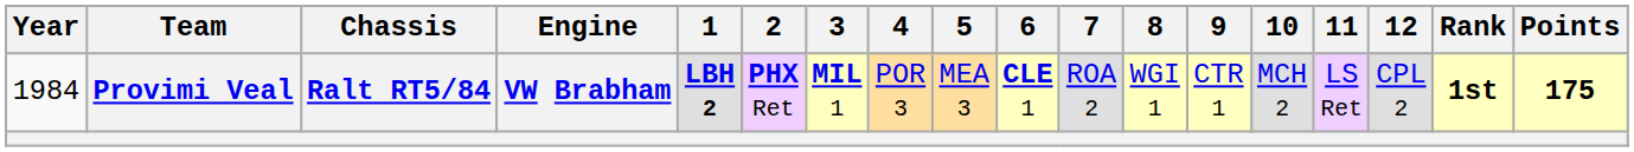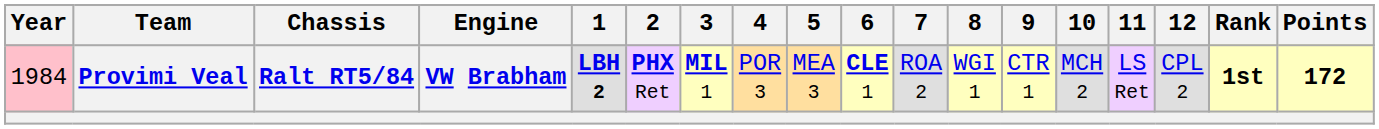 <table class="wikitable" style="text-align:center; font-size:90%">
 <tr>
 <th>Year</th>
 <th>Team</th>
 <th>Chassis</th>
 <th>Engine</th>
 <th>1</th>
 <th>2</th>
 <th>3</th>
 <th>4</th>
 <th>5</th>
 <th>6</th>
 <th>7</th>
 <th>8</th>
 <th>9</th>
 <th>10</th>
 <th>11</th>
 <th>12</th>
 <th>Rank</th>
 <th>Points</th>
 </tr>
 <tr>
-<td>1984</td>
+<td style="background: pink;">1984</td>
 <th><a href='#'>Provimi Veal</a></th>
 <th><a href='#'>Ralt RT5/84</a></th>
 <th><a href='#'>VW</a> <a href='#'>Brabham</a></th>
 <td style="background:#DFDFDF;"><strong><a href='#'>LBH</a><br><small>2</small></strong></td>
 <td style="background:#EFCFFF;"><strong><a href='#'>PHX</a></strong><br><small>Ret</small></td>
 <td style="background:#FFFFBF;"><strong><a href='#'>MIL</a></strong><br><small>1</small></td>
 <td style="background:#FFDF9F;"><a href='#'>POR</a><br><small>3</small></td>
 <td style="background:#FFDF9F;"><a href='#'>MEA</a><br><small>3</small></td>
 <td style="background:#FFFFBF;"><strong><a href='#'>CLE</a></strong><br><small>1</small></td>
 <td style="background:#DFDFDF;"><a href='#'>ROA</a><br><small>2</small></td>
 <td style="background:#FFFFBF;"><a href='#'>WGI</a><br><small>1</small></td>
 <td style="background:#FFFFBF;"><a href='#'>CTR</a><br><small>1</small></td>
 <td style="background:#DFDFDF;"><a href='#'>MCH</a><br><small>2</small></td>
 <td style="background:#EFCFFF;"><a href='#'>LS</a><br><small>Ret</small></td>
 <td style="background:#DFDFDF;"><a href='#'>CPL</a><br><small>2</small></td>
 <td style="background:#FFFFBF;"><strong>1st</strong></td>
-<td style="background:#FFFFBF;"><strong>175</strong></td>
+<td style="background:#FFFFBF;"><strong>172</strong></td>
 </tr>
 <tr>
 <th colspan="18"></th>
 </tr>
 </table>
